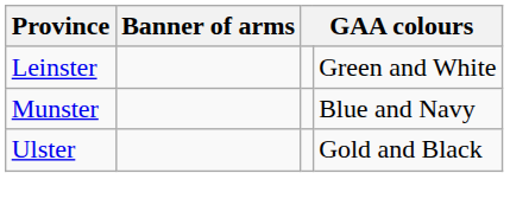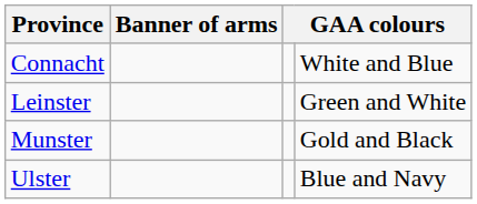 <table class="wikitable sortable">
 <tr>
 <th>Province</th>
 <th class="unsortable">Banner of arms</th>
 <th colspan="2">GAA colours</th>
+</tr>
+<tr>
+<td><a href='#'>Connacht</a></td>
+<td></td>
+<td data-sort-value="White and Blue"></td>
+<td>White and Blue</td>
 </tr>
 <tr>
 <td><a href='#'>Leinster</a></td>
 <td></td>
 <td data-sort-value="Green and White"></td>
 <td>Green and White</td>
 </tr>
 <tr>
 <td><a href='#'>Munster</a></td>
 <td></td>
 <td data-sort-value="Blue and Navy"></td>
-<td>Blue and Navy</td>
+<td>Gold and Black</td>
 </tr>
 <tr>
 <td><a href='#'>Ulster</a></td>
 <td></td>
 <td data-sort-value="Gold and Black"></td>
-<td>Gold and Black</td>
+<td>Blue and Navy</td>
 </tr>
 </table>
